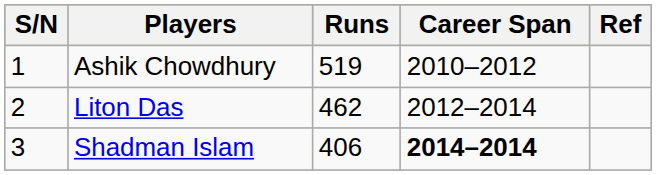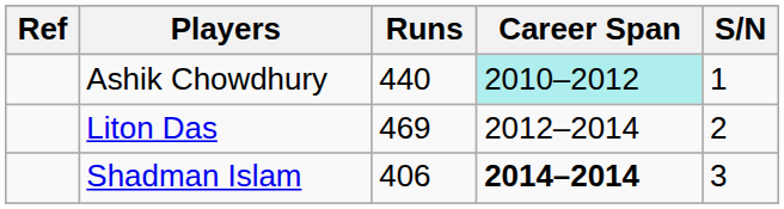 <table class="wikitable"  style="width: 400px;">
 <tr bgcolor=#bdb76b>
-<th>S/N</th>
+<th>Ref</th>
 <th>Players</th>
 <th>Runs</th>
 <th>Career Span</th>
-<th>Ref</th>
+<th>S/N</th>
 </tr>
 <tr>
+<td></td>
+<td>Ashik Chowdhury</td>
+<td>440</td>
+<td style="background: paleturquoise;">2010–2012</td>
 <td>1</td>
-<td>Ashik Chowdhury</td>
-<td>519</td>
-<td>2010–2012</td>
-<td></td>
 </tr>
 <tr>
+<td></td>
+<td><a href='#'>Liton Das</a></td>
+<td>469</td>
+<td>2012–2014</td>
 <td>2</td>
-<td><a href='#'>Liton Das</a></td>
-<td>462</td>
-<td>2012–2014</td>
-<td></td>
 </tr>
 <tr>
-<td>3</td>
+<td></td>
 <td><a href='#'>Shadman Islam</a></td>
 <td>406</td>
 <td><strong>2014–2014</strong></td>
-<td></td>
+<td>3</td>
 </tr>
 </table>
